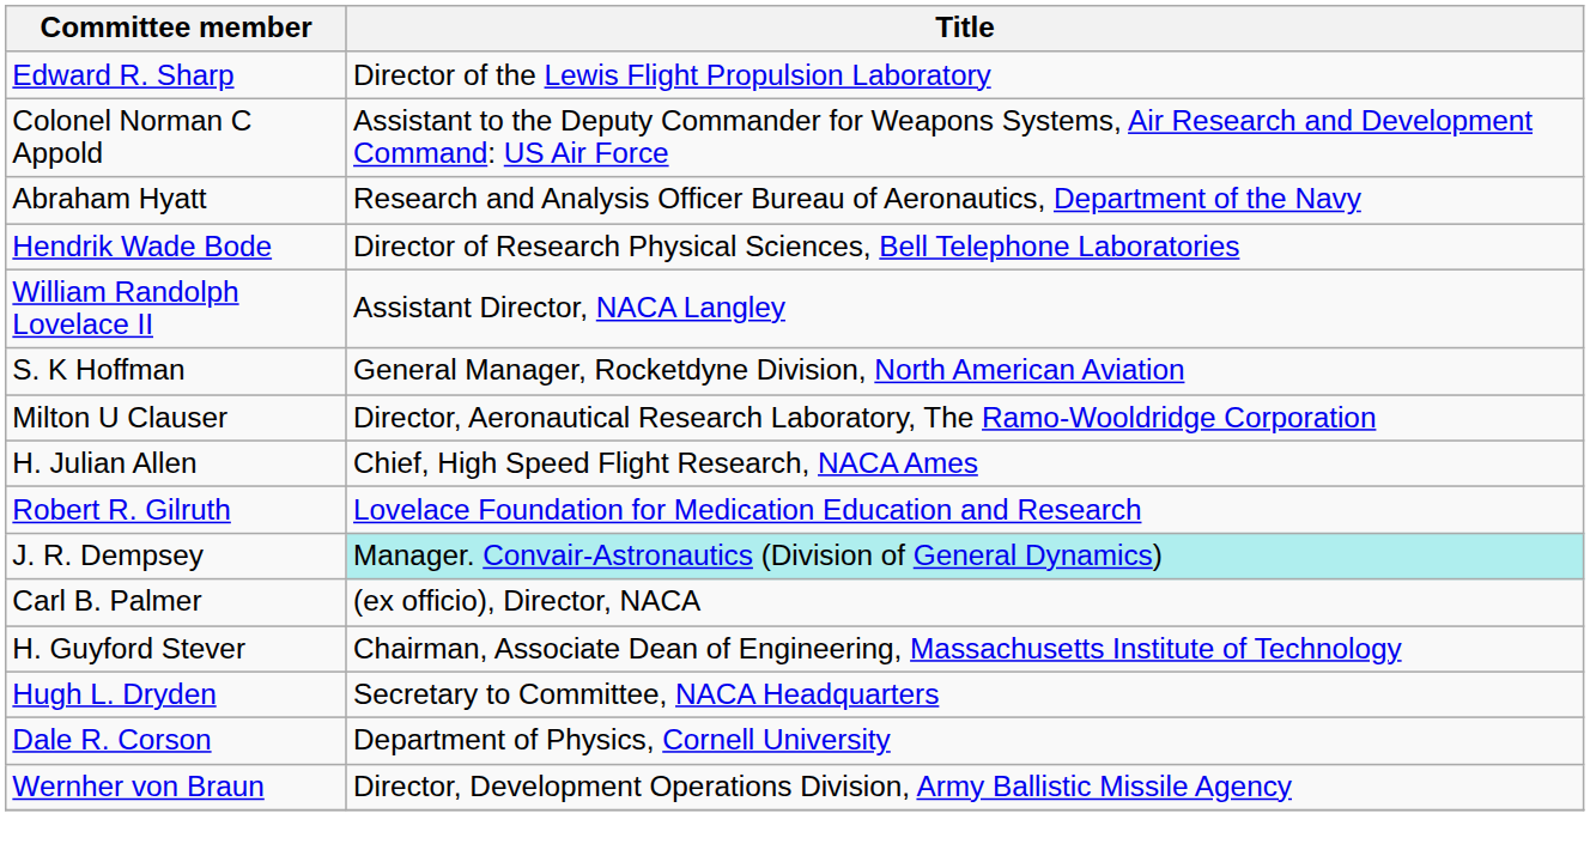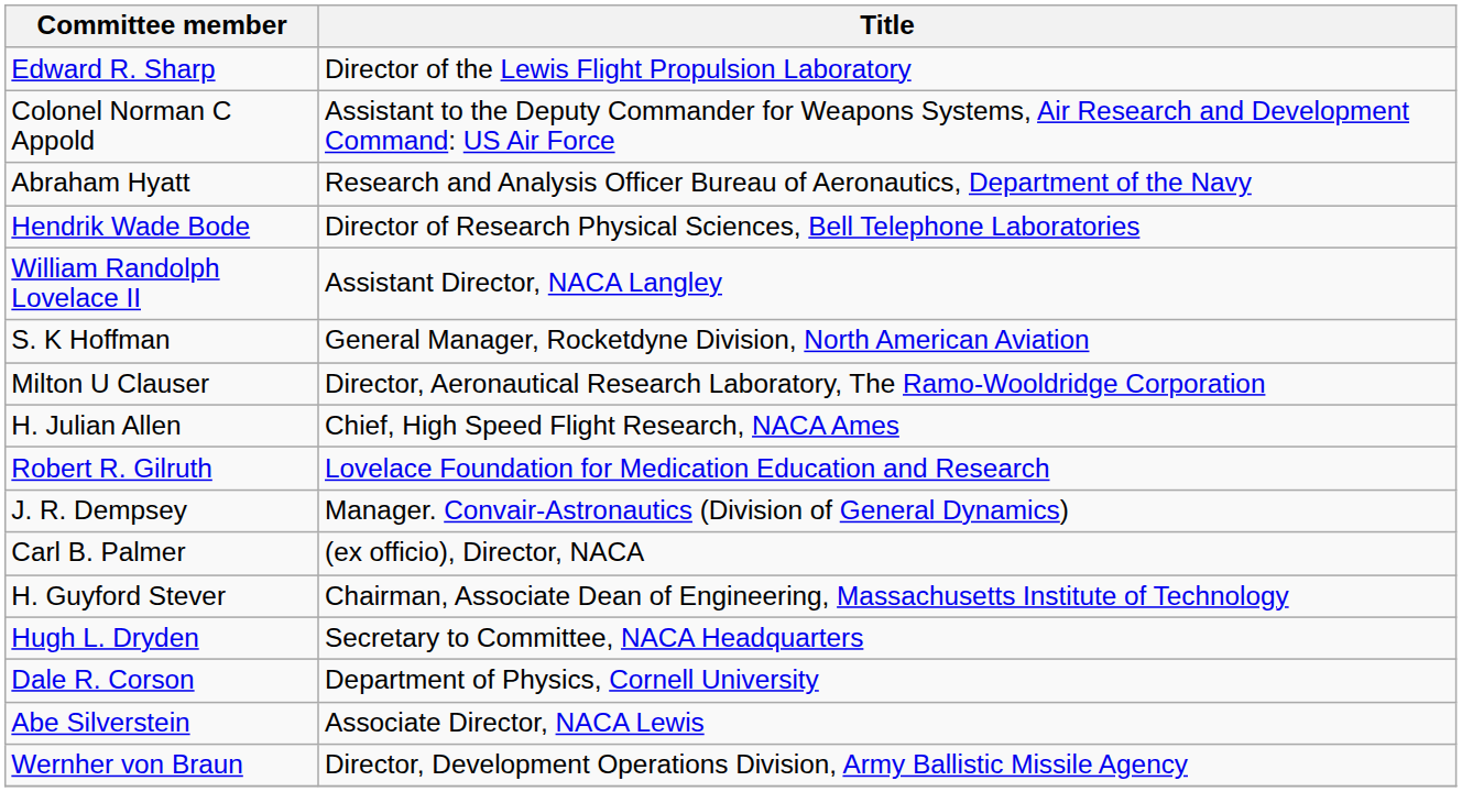 <table class="wikitable">
 <tr>
 <th>Committee member</th>
 <th>Title</th>
 </tr>
 <tr>
 <td><a href='#'>Edward R. Sharp</a></td>
 <td>Director of the <a href='#'>Lewis Flight Propulsion Laboratory</a></td>
 </tr>
 <tr>
 <td>Colonel Norman C Appold</td>
 <td>Assistant to the Deputy Commander for Weapons Systems, <a href='#'>Air Research and Development Command</a>: <a href='#'>US Air Force</a></td>
 </tr>
 <tr>
 <td>Abraham Hyatt</td>
 <td>Research and Analysis Officer Bureau of Aeronautics, <a href='#'>Department of the Navy</a></td>
 </tr>
 <tr>
 <td><a href='#'>Hendrik Wade Bode</a></td>
 <td>Director of Research Physical Sciences, <a href='#'>Bell Telephone Laboratories</a></td>
 </tr>
 <tr>
 <td><a href='#'>William Randolph Lovelace II</a></td>
 <td>Assistant Director, <a href='#'>NACA Langley</a></td>
 </tr>
 <tr>
 <td>S. K Hoffman</td>
 <td>General Manager, Rocketdyne Division, <a href='#'>North American Aviation</a></td>
 </tr>
 <tr>
 <td>Milton U Clauser</td>
 <td>Director, Aeronautical Research Laboratory, The <a href='#'>Ramo-Wooldridge Corporation</a></td>
 </tr>
 <tr>
 <td>H. Julian Allen</td>
 <td>Chief, High Speed Flight Research, <a href='#'>NACA Ames</a></td>
 </tr>
 <tr>
 <td><a href='#'>Robert R. Gilruth</a></td>
 <td><a href='#'>Lovelace Foundation for Medication Education and Research</a></td>
 </tr>
 <tr>
 <td>J. R. Dempsey</td>
-<td style="background: paleturquoise;">Manager. <a href='#'>Convair-Astronautics</a> (Division of <a href='#'>General Dynamics</a>)</td>
+<td>Manager. <a href='#'>Convair-Astronautics</a> (Division of <a href='#'>General Dynamics</a>)</td>
 </tr>
 <tr>
 <td>Carl B. Palmer</td>
 <td>(ex officio), Director, NACA</td>
 </tr>
 <tr>
 <td>H. Guyford Stever</td>
 <td>Chairman, Associate Dean of Engineering, <a href='#'>Massachusetts Institute of Technology</a></td>
 </tr>
 <tr>
 <td><a href='#'>Hugh L. Dryden</a></td>
 <td>Secretary to Committee, <a href='#'>NACA Headquarters</a></td>
 </tr>
 <tr>
 <td><a href='#'>Dale R. Corson</a></td>
 <td>Department of Physics, <a href='#'>Cornell University</a></td>
 </tr>
 <tr>
+<td><a href='#'>Abe Silverstein</a></td>
+<td>Associate Director, <a href='#'>NACA Lewis</a></td>
+</tr>
+<tr>
 <td><a href='#'>Wernher von Braun</a></td>
 <td>Director, Development Operations Division, <a href='#'>Army Ballistic Missile Agency</a></td>
 </tr>
 <tr>
 </tr>
 </table>
